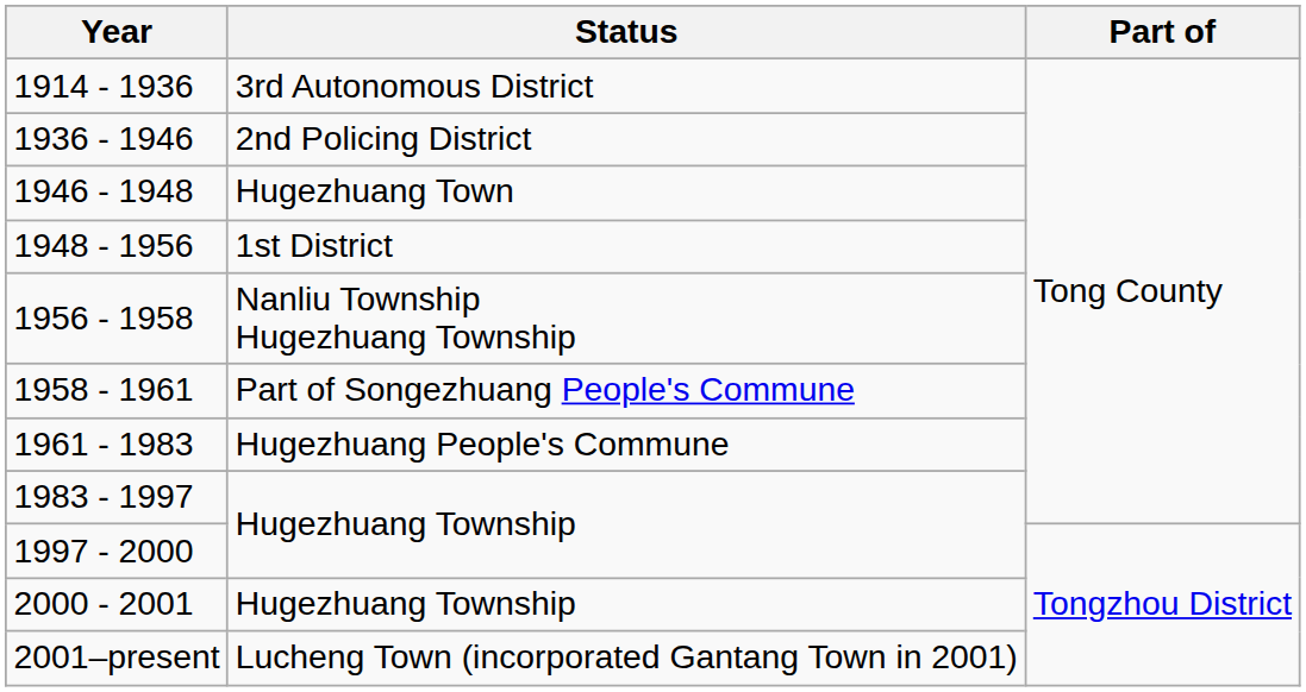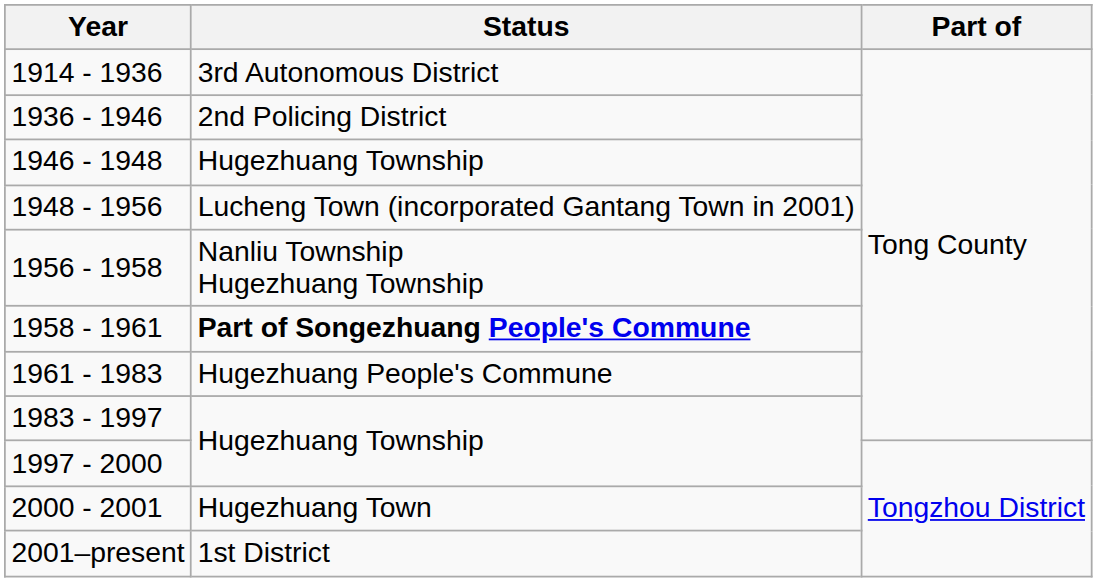 <table class="wikitable">
 <tr>
 <th>Year</th>
 <th>Status</th>
 <th>Part of</th>
 </tr>
 <tr>
 <td>1914 - 1936</td>
 <td>3rd Autonomous District</td>
 <td rowspan="8">Tong County</td>
 </tr>
 <tr>
 <td>1936 - 1946</td>
 <td>2nd Policing District</td>
 </tr>
 <tr>
 <td>1946 - 1948</td>
-<td>Hugezhuang Town</td>
+<td>Hugezhuang Township</td>
 </tr>
 <tr>
 <td>1948 - 1956</td>
-<td>1st District</td>
+<td>Lucheng Town (incorporated Gantang Town in 2001)</td>
 </tr>
 <tr>
 <td>1956 - 1958</td>
 <td>Nanliu Township<br>Hugezhuang Township</td>
 </tr>
 <tr>
 <td>1958 - 1961</td>
-<td>Part of Songezhuang <a href='#'>People's Commune</a></td>
+<td><strong>Part of Songezhuang <a href='#'>People's Commune</a></strong></td>
 </tr>
 <tr>
 <td>1961 - 1983</td>
 <td>Hugezhuang People's Commune</td>
 </tr>
 <tr>
 <td>1983 - 1997</td>
 <td rowspan="2">Hugezhuang Township</td>
 </tr>
 <tr>
 <td>1997 - 2000</td>
 <td rowspan="3"><a href='#'>Tongzhou District</a></td>
 </tr>
 <tr>
 <td>2000 - 2001</td>
-<td>Hugezhuang Township</td>
+<td>Hugezhuang Town</td>
 </tr>
 <tr>
 <td>2001–present</td>
-<td>Lucheng Town (incorporated Gantang Town in 2001)</td>
+<td>1st District</td>
 </tr>
 </table>
